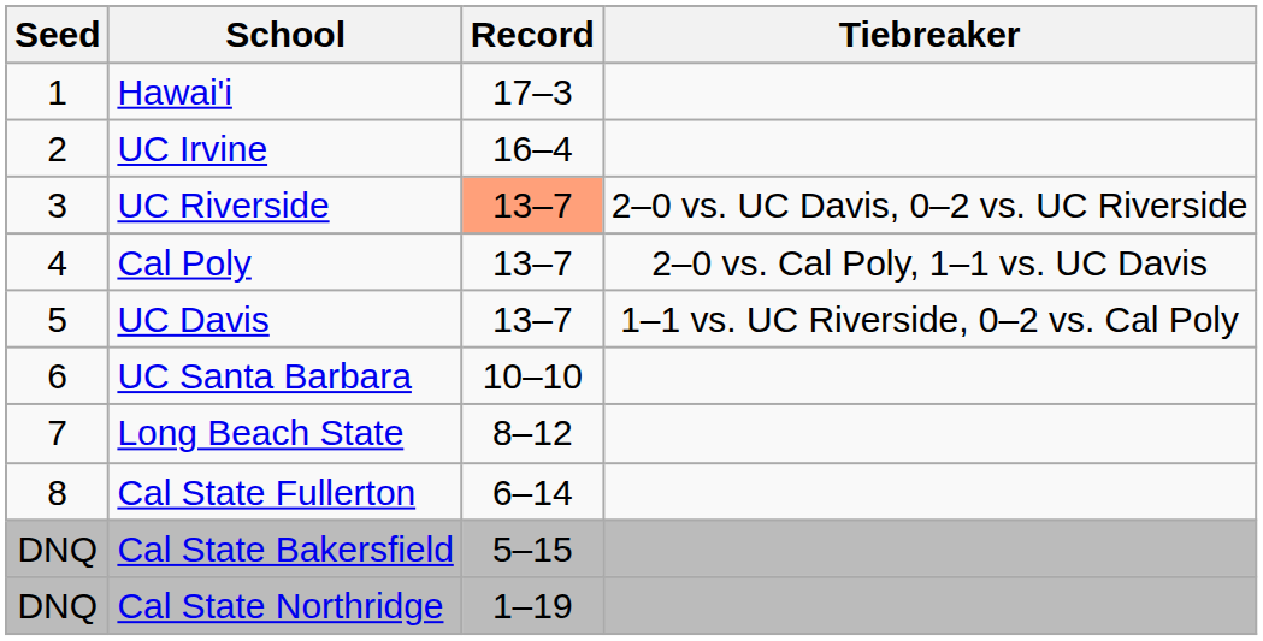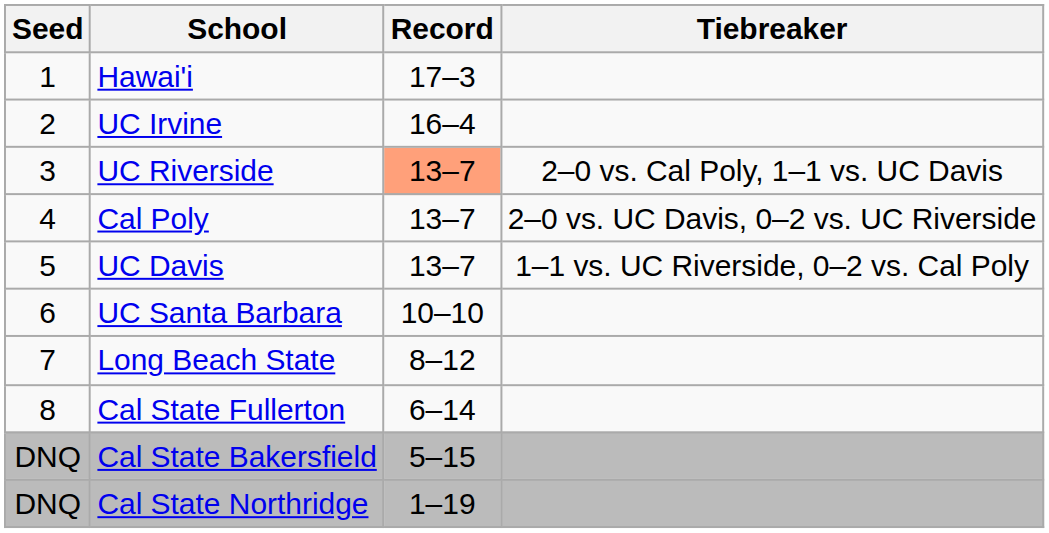 <table class="wikitable" style="white-space:nowrap; font-size:95%;text-align:center">
 <tr>
 <th>Seed</th>
 <th>School</th>
 <th>Record</th>
 <th>Tiebreaker</th>
 </tr>
 <tr>
 <td>1</td>
 <td align="left"><a href='#'>Hawai'i</a></td>
 <td>17–3</td>
 <td></td>
 </tr>
 <tr>
 <td>2</td>
 <td align="left"><a href='#'>UC Irvine</a></td>
 <td>16–4</td>
 <td></td>
 </tr>
 <tr>
 <td>3</td>
 <td align="left"><a href='#'>UC Riverside</a></td>
 <td style="background: lightsalmon;">13–7</td>
-<td>2–0 vs. UC Davis, 0–2 vs. UC Riverside</td>
+<td>2–0 vs. Cal Poly, 1–1 vs. UC Davis</td>
 </tr>
 <tr>
 <td>4</td>
 <td align="left"><a href='#'>Cal Poly</a></td>
 <td>13–7</td>
-<td>2–0 vs. Cal Poly, 1–1 vs. UC Davis</td>
+<td>2–0 vs. UC Davis, 0–2 vs. UC Riverside</td>
 </tr>
 <tr>
 <td>5</td>
 <td align="left"><a href='#'>UC Davis</a></td>
 <td>13–7</td>
 <td>1–1 vs. UC Riverside, 0–2 vs. Cal Poly</td>
 </tr>
 <tr>
 <td>6</td>
 <td align="left"><a href='#'>UC Santa Barbara</a></td>
 <td>10–10</td>
 <td></td>
 </tr>
 <tr>
 <td>7</td>
 <td align="left"><a href='#'>Long Beach State</a></td>
 <td>8–12</td>
 <td></td>
 </tr>
 <tr>
 <td>8</td>
 <td align="left"><a href='#'>Cal State Fullerton</a></td>
 <td>6–14</td>
 <td></td>
 </tr>
 <tr bgcolor=#bbbbbb>
 <td>DNQ</td>
 <td align=left><a href='#'>Cal State Bakersfield</a></td>
 <td>5–15</td>
 <td></td>
 </tr>
 <tr bgcolor=#bbbbbb>
 <td>DNQ</td>
 <td align=left><a href='#'>Cal State Northridge</a></td>
 <td>1–19</td>
 <td></td>
 </tr>
 <tr>
 </tr>
 </table>
